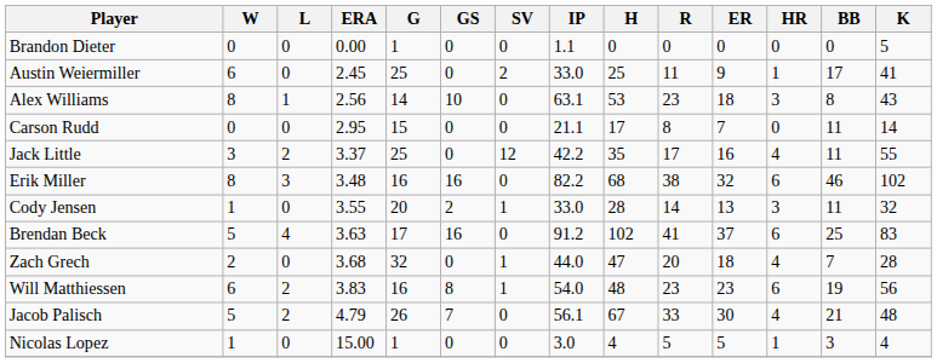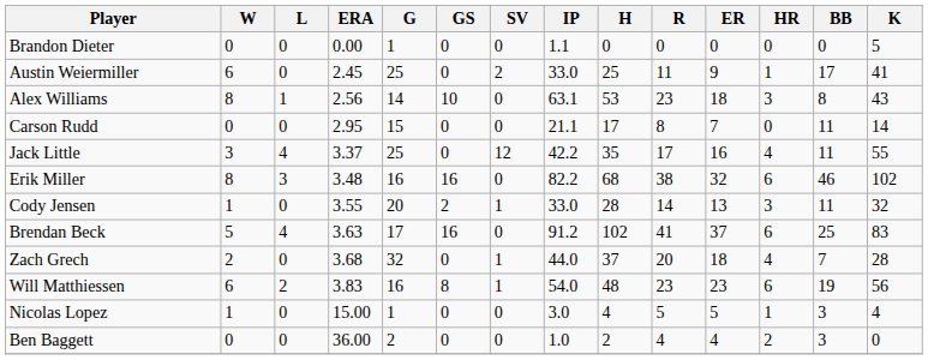 <table class="wikitable sortable">
 <tr>
 <th bgcolor="#DDDDFF" width="20%">Player</th>
 <th bgcolor="#DDDDFF" width="5%">W</th>
 <th bgcolor="#DDDDFF" width="5%">L</th>
 <th bgcolor="#DDDDFF" width="5%">ERA</th>
 <th bgcolor="#DDDDFF" width="5%">G</th>
 <th bgcolor="#DDDDFF" width="5%">GS</th>
 <th bgcolor="#DDDDFF" width="5%">SV</th>
 <th bgcolor="#DDDDFF" width="5%">IP</th>
 <th bgcolor="#DDDDFF" width="5%">H</th>
 <th bgcolor="#DDDDFF" width="5%">R</th>
 <th bgcolor="#DDDDFF" width="5%">ER</th>
 <th bgcolor="#DDDDFF" width="5%">HR</th>
 <th bgcolor="#DDDDFF" width="5%">BB</th>
 <th bgcolor="#DDDDFF" width="5%">K</th>
 </tr>
 <tr>
 <td>Brandon Dieter</td>
 <td>0</td>
 <td>0</td>
 <td>0.00</td>
 <td>1</td>
 <td>0</td>
 <td>0</td>
 <td>1.1</td>
 <td>0</td>
 <td>0</td>
 <td>0</td>
 <td>0</td>
 <td>0</td>
 <td>5</td>
 </tr>
 <tr>
 <td>Austin Weiermiller</td>
 <td>6</td>
 <td>0</td>
 <td>2.45</td>
 <td>25</td>
 <td>0</td>
 <td>2</td>
 <td>33.0</td>
 <td>25</td>
 <td>11</td>
 <td>9</td>
 <td>1</td>
 <td>17</td>
 <td>41</td>
 </tr>
 <tr>
 <td>Alex Williams</td>
 <td>8</td>
 <td>1</td>
 <td>2.56</td>
 <td>14</td>
 <td>10</td>
 <td>0</td>
 <td>63.1</td>
 <td>53</td>
 <td>23</td>
 <td>18</td>
 <td>3</td>
 <td>8</td>
 <td>43</td>
 </tr>
 <tr>
 <td>Carson Rudd</td>
 <td>0</td>
 <td>0</td>
 <td>2.95</td>
 <td>15</td>
 <td>0</td>
 <td>0</td>
 <td>21.1</td>
 <td>17</td>
 <td>8</td>
 <td>7</td>
 <td>0</td>
 <td>11</td>
 <td>14</td>
 </tr>
 <tr>
 <td>Jack Little</td>
 <td>3</td>
-<td>2</td>
+<td>4</td>
 <td>3.37</td>
 <td>25</td>
 <td>0</td>
 <td>12</td>
 <td>42.2</td>
 <td>35</td>
 <td>17</td>
 <td>16</td>
 <td>4</td>
 <td>11</td>
 <td>55</td>
 </tr>
 <tr>
 <td>Erik Miller</td>
 <td>8</td>
 <td>3</td>
 <td>3.48</td>
 <td>16</td>
 <td>16</td>
 <td>0</td>
 <td>82.2</td>
 <td>68</td>
 <td>38</td>
 <td>32</td>
 <td>6</td>
 <td>46</td>
 <td>102</td>
 </tr>
 <tr>
 <td>Cody Jensen</td>
 <td>1</td>
 <td>0</td>
 <td>3.55</td>
 <td>20</td>
 <td>2</td>
 <td>1</td>
 <td>33.0</td>
 <td>28</td>
 <td>14</td>
 <td>13</td>
 <td>3</td>
 <td>11</td>
 <td>32</td>
 </tr>
 <tr>
 <td>Brendan Beck</td>
 <td>5</td>
 <td>4</td>
 <td>3.63</td>
 <td>17</td>
 <td>16</td>
 <td>0</td>
 <td>91.2</td>
 <td>102</td>
 <td>41</td>
 <td>37</td>
 <td>6</td>
 <td>25</td>
 <td>83</td>
 </tr>
 <tr>
 <td>Zach Grech</td>
 <td>2</td>
 <td>0</td>
 <td>3.68</td>
 <td>32</td>
 <td>0</td>
 <td>1</td>
 <td>44.0</td>
-<td>47</td>
+<td>37</td>
 <td>20</td>
 <td>18</td>
 <td>4</td>
 <td>7</td>
 <td>28</td>
 </tr>
 <tr>
 <td>Will Matthiessen</td>
 <td>6</td>
 <td>2</td>
 <td>3.83</td>
 <td>16</td>
 <td>8</td>
 <td>1</td>
 <td>54.0</td>
 <td>48</td>
 <td>23</td>
 <td>23</td>
 <td>6</td>
 <td>19</td>
 <td>56</td>
 </tr>
 <tr>
-<td>Jacob Palisch</td>
-<td>5</td>
-<td>2</td>
-<td>4.79</td>
-<td>26</td>
-<td>7</td>
-<td>0</td>
-<td>56.1</td>
-<td>67</td>
-<td>33</td>
-<td>30</td>
-<td>4</td>
-<td>21</td>
-<td>48</td>
-</tr>
-<tr>
 <td>Nicolas Lopez</td>
 <td>1</td>
 <td>0</td>
 <td>15.00</td>
 <td>1</td>
 <td>0</td>
 <td>0</td>
 <td>3.0</td>
 <td>4</td>
 <td>5</td>
 <td>5</td>
 <td>1</td>
 <td>3</td>
 <td>4</td>
 </tr>
 <tr>
+<td>Ben Baggett</td>
+<td>0</td>
+<td>0</td>
+<td>36.00</td>
+<td>2</td>
+<td>0</td>
+<td>0</td>
+<td>1.0</td>
+<td>2</td>
+<td>4</td>
+<td>4</td>
+<td>2</td>
+<td>3</td>
+<td>0</td>
+</tr>
+<tr>
 </tr>
 </table>
